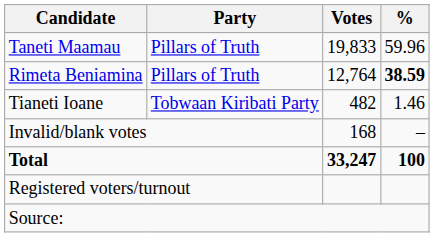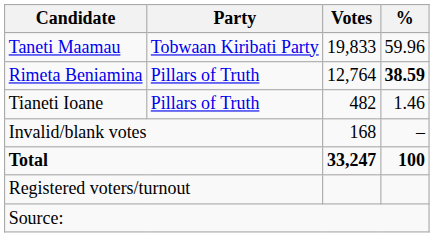 <table class=wikitable style=text-align:right>
 <tr>
 <th>Candidate</th>
 <th>Party</th>
 <th>Votes</th>
 <th>%</th>
 </tr>
 <tr>
 <td align=left><a href='#'>Taneti Maamau</a></td>
-<td align=left><a href='#'>Pillars of Truth</a></td>
+<td align=left><a href='#'>Tobwaan Kiribati Party</a></td>
 <td>19,833</td>
 <td>59.96</td>
 </tr>
 <tr>
 <td align=left><a href='#'>Rimeta Beniamina</a></td>
 <td align=left><a href='#'>Pillars of Truth</a></td>
 <td>12,764</td>
 <td><strong>38.59</strong></td>
 </tr>
 <tr>
 <td align=left>Tianeti Ioane</td>
-<td align=left><a href='#'>Tobwaan Kiribati Party</a></td>
+<td align=left><a href='#'>Pillars of Truth</a></td>
 <td>482</td>
 <td>1.46</td>
 </tr>
 <tr>
 <td align=left colspan=2>Invalid/blank votes</td>
 <td>168</td>
 <td>–</td>
 </tr>
 <tr>
 <td align=left colspan=2><strong>Total</strong></td>
 <td><strong>33,247</strong></td>
 <td><strong>100</strong></td>
 </tr>
 <tr>
 <td align=left colspan=2>Registered voters/turnout</td>
 <td></td>
 <td></td>
 </tr>
 <tr>
 <td colspan=4 align=left>Source: </td>
 </tr>
 </table>
